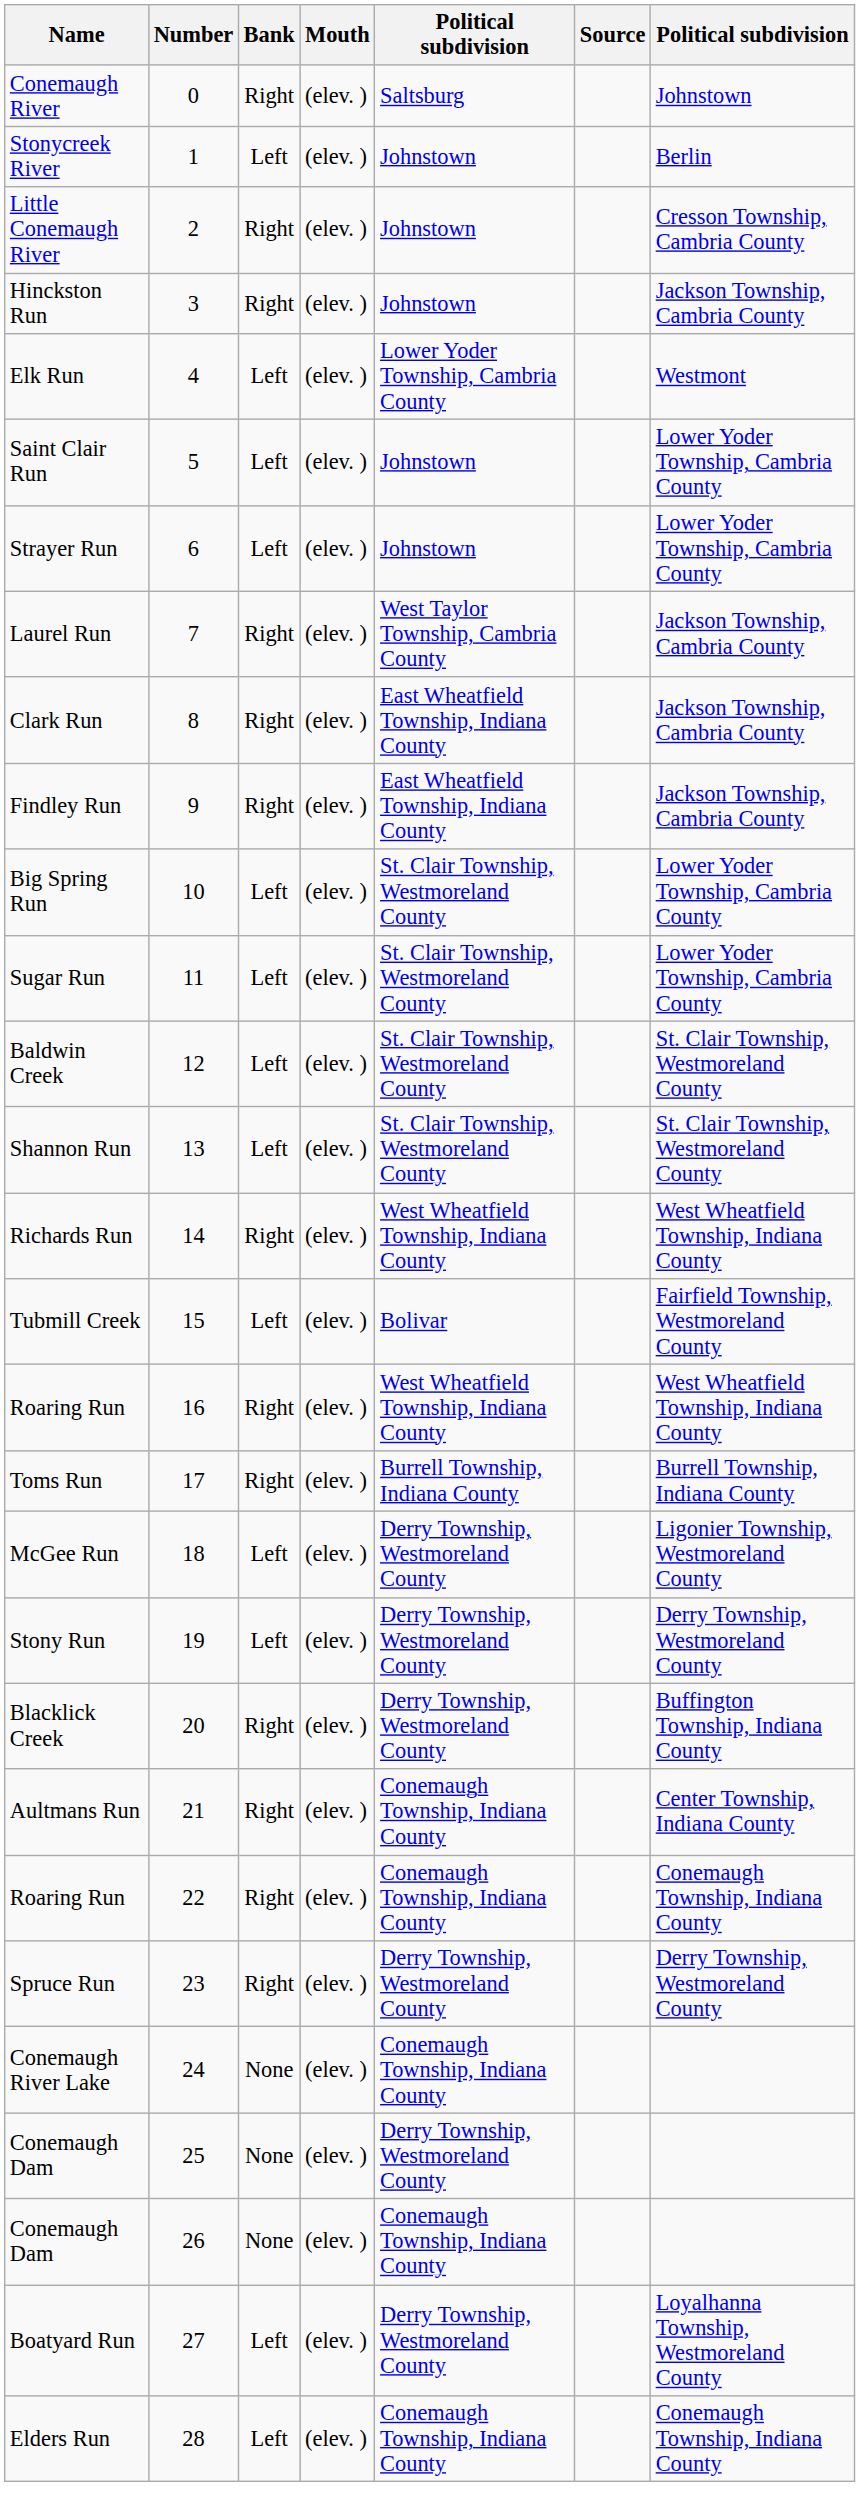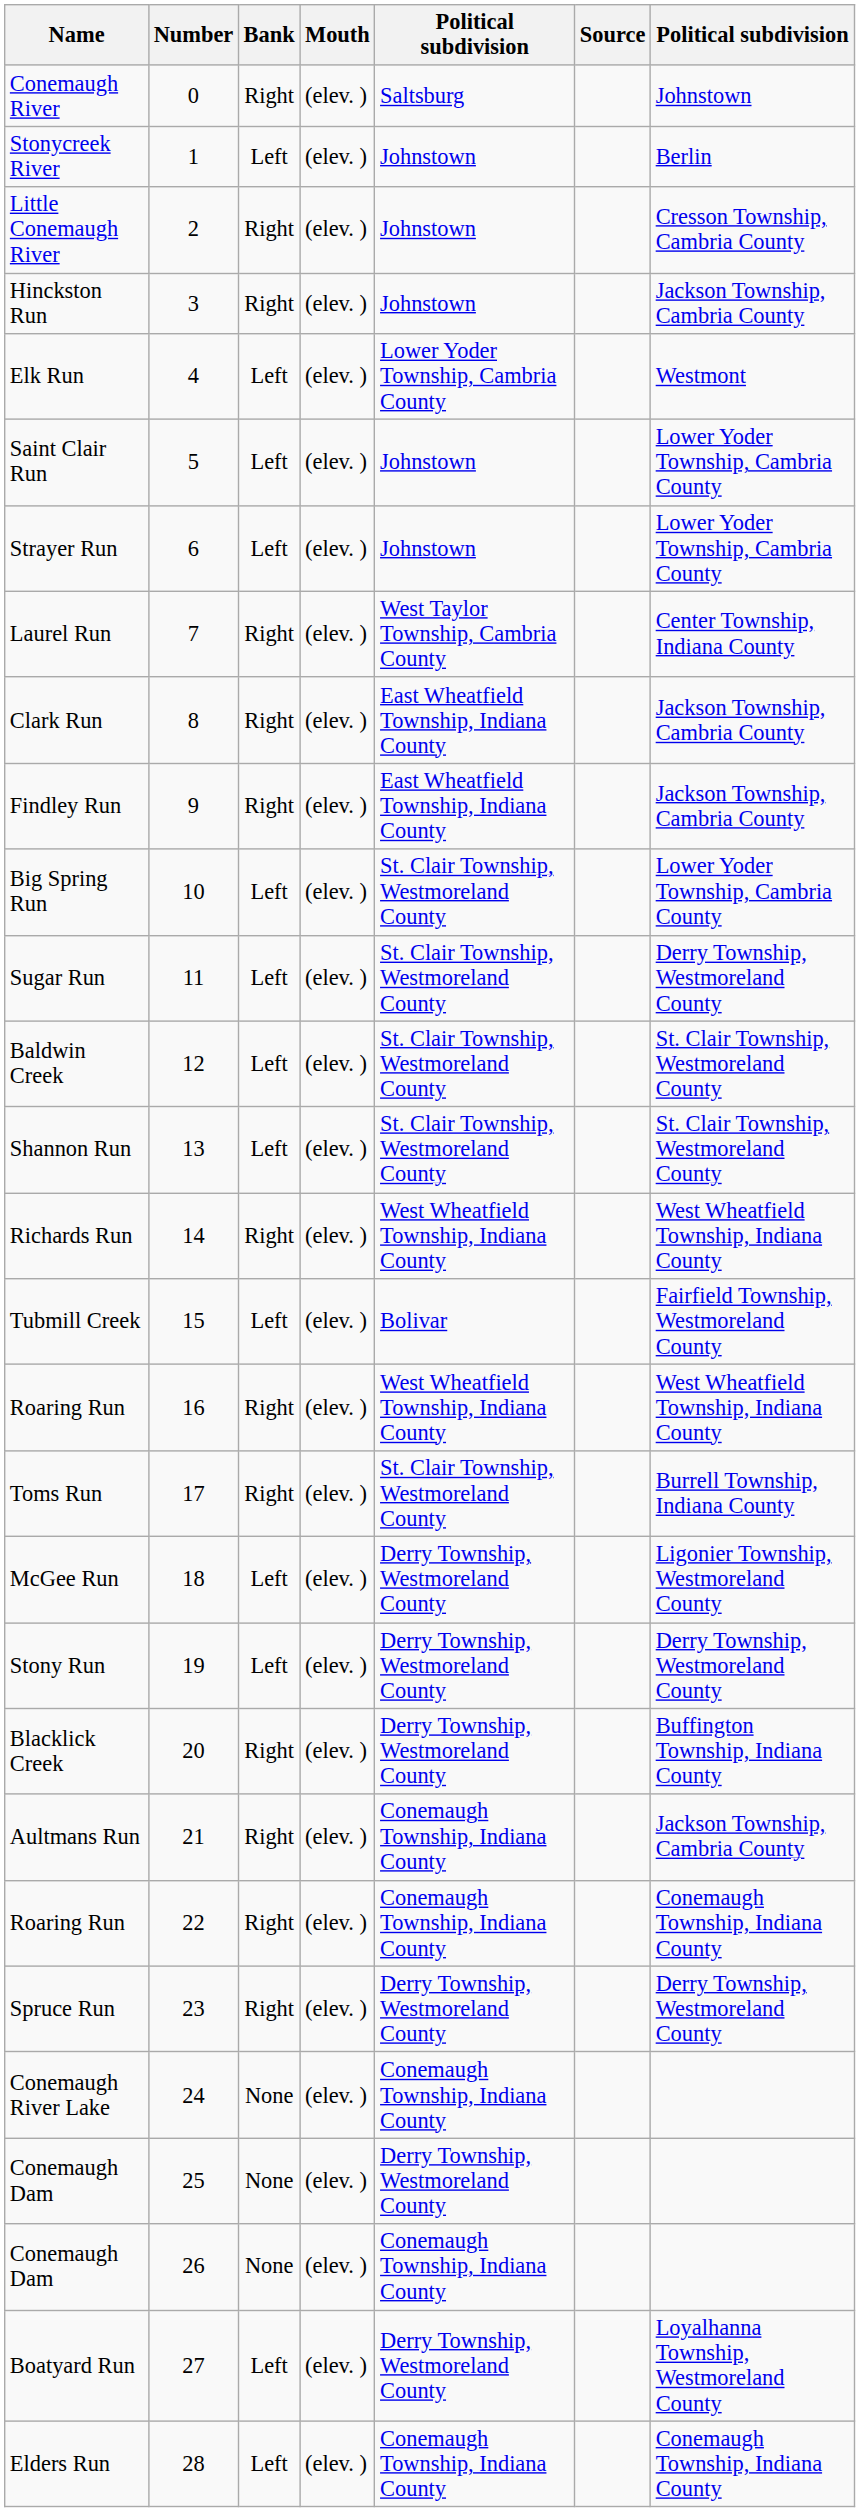 <table class="wikitable sortable">
 <tr>
 <th>Name</th>
 <th>Number</th>
 <th>Bank</th>
 <th>Mouth</th>
 <th>Political subdivision</th>
 <th>Source</th>
 <th>Political subdivision</th>
 </tr>
 <tr>
 <td><a href='#'>Conemaugh River</a></td>
 <td style="text-align: center;">0</td>
 <td style="text-align: center;">Right</td>
 <td> (elev. )</td>
 <td><a href='#'>Saltsburg</a></td>
 <td></td>
 <td><a href='#'>Johnstown</a></td>
 </tr>
 <tr>
 <td><a href='#'>Stonycreek River</a></td>
 <td style="text-align: center;">1</td>
 <td style="text-align: center;">Left</td>
 <td> (elev. )</td>
 <td><a href='#'>Johnstown</a></td>
 <td></td>
 <td><a href='#'>Berlin</a></td>
 </tr>
 <tr>
 <td><a href='#'>Little Conemaugh River</a></td>
 <td style="text-align: center;">2</td>
 <td style="text-align: center;">Right</td>
 <td> (elev. )</td>
 <td><a href='#'>Johnstown</a></td>
 <td></td>
 <td><a href='#'>Cresson Township, Cambria County</a></td>
 </tr>
 <tr>
 <td>Hinckston Run</td>
 <td style="text-align: center;">3</td>
 <td style="text-align: center;">Right</td>
 <td> (elev. )</td>
 <td><a href='#'>Johnstown</a></td>
 <td></td>
 <td><a href='#'>Jackson Township, Cambria County</a></td>
 </tr>
 <tr>
 <td>Elk Run</td>
 <td style="text-align: center;">4</td>
 <td style="text-align: center;">Left</td>
 <td> (elev. )</td>
 <td><a href='#'>Lower Yoder Township, Cambria County</a></td>
 <td></td>
 <td><a href='#'>Westmont</a></td>
 </tr>
 <tr>
 <td>Saint Clair Run</td>
 <td style="text-align: center;">5</td>
 <td style="text-align: center;">Left</td>
 <td> (elev. )</td>
 <td><a href='#'>Johnstown</a></td>
 <td></td>
 <td><a href='#'>Lower Yoder Township, Cambria County</a></td>
 </tr>
 <tr>
 <td>Strayer Run</td>
 <td style="text-align: center;">6</td>
 <td style="text-align: center;">Left</td>
 <td> (elev. )</td>
 <td><a href='#'>Johnstown</a></td>
 <td></td>
 <td><a href='#'>Lower Yoder Township, Cambria County</a></td>
 </tr>
 <tr>
 <td>Laurel Run</td>
 <td style="text-align: center;">7</td>
 <td style="text-align: center;">Right</td>
 <td> (elev. )</td>
 <td><a href='#'>West Taylor Township, Cambria County</a></td>
 <td></td>
-<td><a href='#'>Jackson Township, Cambria County</a></td>
+<td><a href='#'>Center Township, Indiana County</a></td>
 </tr>
 <tr>
 <td>Clark Run</td>
 <td style="text-align: center;">8</td>
 <td style="text-align: center;">Right</td>
 <td> (elev. )</td>
 <td><a href='#'>East Wheatfield Township, Indiana County</a></td>
 <td></td>
 <td><a href='#'>Jackson Township, Cambria County</a></td>
 </tr>
 <tr>
 <td>Findley Run</td>
 <td style="text-align: center;">9</td>
 <td style="text-align: center;">Right</td>
 <td> (elev. )</td>
 <td><a href='#'>East Wheatfield Township, Indiana County</a></td>
 <td></td>
 <td><a href='#'>Jackson Township, Cambria County</a></td>
 </tr>
 <tr>
 <td>Big Spring Run</td>
 <td style="text-align: center;">10</td>
 <td style="text-align: center;">Left</td>
 <td> (elev. )</td>
 <td><a href='#'>St. Clair Township, Westmoreland County</a></td>
 <td></td>
 <td><a href='#'>Lower Yoder Township, Cambria County</a></td>
 </tr>
 <tr>
 <td>Sugar Run</td>
 <td style="text-align: center;">11</td>
 <td style="text-align: center;">Left</td>
 <td> (elev. )</td>
 <td><a href='#'>St. Clair Township, Westmoreland County</a></td>
 <td></td>
-<td><a href='#'>Lower Yoder Township, Cambria County</a></td>
+<td><a href='#'>Derry Township, Westmoreland County</a></td>
 </tr>
 <tr>
 <td>Baldwin Creek</td>
 <td style="text-align: center;">12</td>
 <td style="text-align: center;">Left</td>
 <td> (elev. )</td>
 <td><a href='#'>St. Clair Township, Westmoreland County</a></td>
 <td></td>
 <td><a href='#'>St. Clair Township, Westmoreland County</a></td>
 </tr>
 <tr>
 <td>Shannon Run</td>
 <td style="text-align: center;">13</td>
 <td style="text-align: center;">Left</td>
 <td> (elev. )</td>
 <td><a href='#'>St. Clair Township, Westmoreland County</a></td>
 <td></td>
 <td><a href='#'>St. Clair Township, Westmoreland County</a></td>
 </tr>
 <tr>
 <td>Richards Run</td>
 <td style="text-align: center;">14</td>
 <td style="text-align: center;">Right</td>
 <td> (elev. )</td>
 <td><a href='#'>West Wheatfield Township, Indiana County</a></td>
 <td></td>
 <td><a href='#'>West Wheatfield Township, Indiana County</a></td>
 </tr>
 <tr>
 <td>Tubmill Creek</td>
 <td style="text-align: center;">15</td>
 <td style="text-align: center;">Left</td>
 <td> (elev. )</td>
 <td><a href='#'>Bolivar</a></td>
 <td></td>
 <td><a href='#'>Fairfield Township, Westmoreland County</a></td>
 </tr>
 <tr>
 <td>Roaring Run</td>
 <td style="text-align: center;">16</td>
 <td style="text-align: center;">Right</td>
 <td> (elev. )</td>
 <td><a href='#'>West Wheatfield Township, Indiana County</a></td>
 <td></td>
 <td><a href='#'>West Wheatfield Township, Indiana County</a></td>
 </tr>
 <tr>
 <td>Toms Run</td>
 <td style="text-align: center;">17</td>
 <td style="text-align: center;">Right</td>
 <td> (elev. )</td>
-<td><a href='#'>Burrell Township, Indiana County</a></td>
+<td><a href='#'>St. Clair Township, Westmoreland County</a></td>
 <td></td>
 <td><a href='#'>Burrell Township, Indiana County</a></td>
 </tr>
 <tr>
 <td>McGee Run</td>
 <td style="text-align: center;">18</td>
 <td style="text-align: center;">Left</td>
 <td> (elev. )</td>
 <td><a href='#'>Derry Township, Westmoreland County</a></td>
 <td></td>
 <td><a href='#'>Ligonier Township, Westmoreland County</a></td>
 </tr>
 <tr>
 <td>Stony Run</td>
 <td style="text-align: center;">19</td>
 <td style="text-align: center;">Left</td>
 <td> (elev. )</td>
 <td><a href='#'>Derry Township, Westmoreland County</a></td>
 <td></td>
 <td><a href='#'>Derry Township, Westmoreland County</a></td>
 </tr>
 <tr>
 <td>Blacklick Creek</td>
 <td style="text-align: center;">20</td>
 <td style="text-align: center;">Right</td>
 <td> (elev. )</td>
 <td><a href='#'>Derry Township, Westmoreland County</a></td>
 <td></td>
 <td><a href='#'>Buffington Township, Indiana County</a></td>
 </tr>
 <tr>
 <td>Aultmans Run</td>
 <td style="text-align: center;">21</td>
 <td style="text-align: center;">Right</td>
 <td> (elev. )</td>
 <td><a href='#'>Conemaugh Township, Indiana County</a></td>
 <td></td>
-<td><a href='#'>Center Township, Indiana County</a></td>
+<td><a href='#'>Jackson Township, Cambria County</a></td>
 </tr>
 <tr>
 <td>Roaring Run</td>
 <td style="text-align: center;">22</td>
 <td style="text-align: center;">Right</td>
 <td> (elev. )</td>
 <td><a href='#'>Conemaugh Township, Indiana County</a></td>
 <td></td>
 <td><a href='#'>Conemaugh Township, Indiana County</a></td>
 </tr>
 <tr>
 <td>Spruce Run</td>
 <td style="text-align: center;">23</td>
 <td style="text-align: center;">Right</td>
 <td> (elev. )</td>
 <td><a href='#'>Derry Township, Westmoreland County</a></td>
 <td></td>
 <td><a href='#'>Derry Township, Westmoreland County</a></td>
 </tr>
 <tr>
 <td>Conemaugh River Lake</td>
 <td style="text-align: center;">24</td>
 <td style="text-align: center;">None</td>
 <td> (elev. )</td>
 <td><a href='#'>Conemaugh Township, Indiana County</a></td>
 <td></td>
 <td></td>
 </tr>
 <tr>
 <td>Conemaugh Dam</td>
 <td style="text-align: center;">25</td>
 <td style="text-align: center;">None</td>
 <td> (elev. )</td>
 <td><a href='#'>Derry Township, Westmoreland County</a></td>
 <td></td>
 <td></td>
 </tr>
 <tr>
 <td>Conemaugh Dam</td>
 <td style="text-align: center;">26</td>
 <td style="text-align: center;">None</td>
 <td> (elev. )</td>
 <td><a href='#'>Conemaugh Township, Indiana County</a></td>
 <td></td>
 <td></td>
 </tr>
 <tr>
 <td>Boatyard Run</td>
 <td style="text-align: center;">27</td>
 <td style="text-align: center;">Left</td>
 <td> (elev. )</td>
 <td><a href='#'>Derry Township, Westmoreland County</a></td>
 <td></td>
 <td><a href='#'>Loyalhanna Township, Westmoreland County</a></td>
 </tr>
 <tr>
 <td>Elders Run</td>
 <td style="text-align: center;">28</td>
 <td style="text-align: center;">Left</td>
 <td> (elev. )</td>
 <td><a href='#'>Conemaugh Township, Indiana County</a></td>
 <td></td>
 <td><a href='#'>Conemaugh Township, Indiana County</a></td>
 </tr>
 </table>
